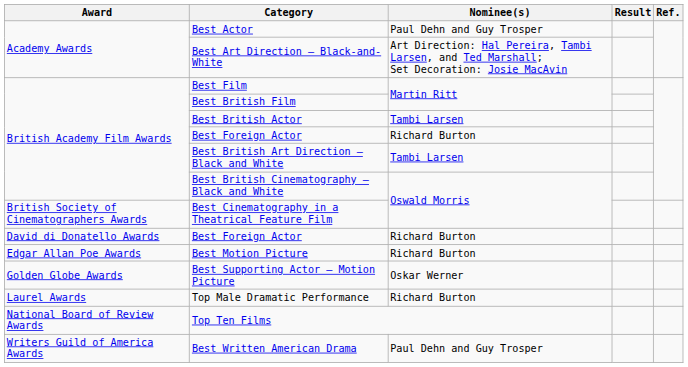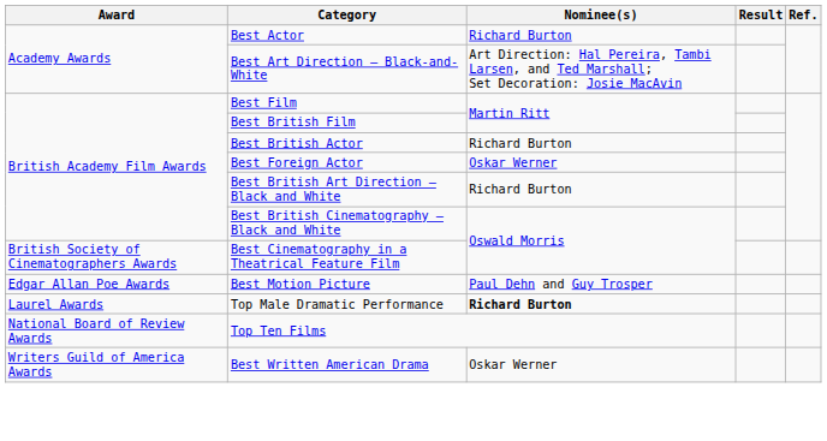 <table class="wikitable plainrowheaders">
 <tr>
 <th>Award</th>
 <th>Category</th>
 <th>Nominee(s)</th>
 <th>Result</th>
 <th>Ref.</th>
 </tr>
 <tr>
 <td rowspan="2"><a href='#'>Academy Awards</a></td>
 <td><a href='#'>Best Actor</a></td>
-<td>Paul Dehn and Guy Trosper</td>
+<td><a href='#'>Richard Burton</a></td>
 <td></td>
 <td align="center" rowspan="2"></td>
 </tr>
 <tr>
 <td><a href='#'>Best Art Direction – Black-and-White</a></td>
 <td>Art Direction: <a href='#'>Hal Pereira</a>, <a href='#'>Tambi Larsen</a>, and <a href='#'>Ted Marshall</a>; <br> Set Decoration: <a href='#'>Josie MacAvin</a></td>
 <td></td>
 </tr>
 <tr>
 <td rowspan="6"><a href='#'>British Academy Film Awards</a></td>
 <td><a href='#'>Best Film</a></td>
 <td rowspan="2"><a href='#'>Martin Ritt</a></td>
 <td></td>
 <td align="center" rowspan="6"></td>
 </tr>
 <tr>
 <td><a href='#'>Best British Film</a></td>
 <td></td>
 </tr>
 <tr>
 <td><a href='#'>Best British Actor</a></td>
-<td><a href='#'>Tambi Larsen</a></td>
+<td>Richard Burton </td>
 <td></td>
 </tr>
 <tr>
 <td><a href='#'>Best Foreign Actor</a></td>
-<td>Richard Burton</td>
+<td><a href='#'>Oskar Werner</a></td>
 <td></td>
 </tr>
 <tr>
 <td><a href='#'>Best British Art Direction – Black and White</a></td>
-<td><a href='#'>Tambi Larsen</a></td>
+<td>Richard Burton </td>
 <td></td>
 </tr>
 <tr>
 <td><a href='#'>Best British Cinematography – Black and White</a></td>
 <td rowspan="2"><a href='#'>Oswald Morris</a></td>
 <td></td>
 </tr>
 <tr>
 <td><a href='#'>British Society of Cinematographers Awards</a></td>
 <td><a href='#'>Best Cinematography in a Theatrical Feature Film</a></td>
 <td></td>
 <td align="center"></td>
 </tr>
 <tr>
-<td><a href='#'>David di Donatello Awards</a></td>
-<td><a href='#'>Best Foreign Actor</a></td>
-<td>Richard Burton</td>
-<td></td>
-<td align="center"></td>
-</tr>
-<tr>
 <td><a href='#'>Edgar Allan Poe Awards</a></td>
 <td><a href='#'>Best Motion Picture</a></td>
-<td>Richard Burton</td>
-<td></td>
-<td align="center"></td>
-</tr>
-<tr>
-<td><a href='#'>Golden Globe Awards</a></td>
-<td><a href='#'>Best Supporting Actor – Motion Picture</a></td>
-<td>Oskar Werner</td>
+<td><a href='#'>Paul Dehn</a> and <a href='#'>Guy Trosper</a></td>
 <td></td>
 <td align="center"></td>
 </tr>
 <tr>
 <td><a href='#'>Laurel Awards</a></td>
 <td>Top Male Dramatic Performance</td>
-<td>Richard Burton</td>
+<td><strong>Richard Burton</strong></td>
 <td></td>
 <td align="center"></td>
 </tr>
 <tr>
 <td><a href='#'>National Board of Review Awards</a></td>
 <td colspan="2"><a href='#'>Top Ten Films</a></td>
 <td></td>
 <td align="center"></td>
 </tr>
 <tr>
 <td><a href='#'>Writers Guild of America Awards</a></td>
 <td><a href='#'>Best Written American Drama</a></td>
-<td>Paul Dehn and Guy Trosper</td>
+<td>Oskar Werner</td>
 <td></td>
 <td align="center"></td>
 </tr>
 </table>
